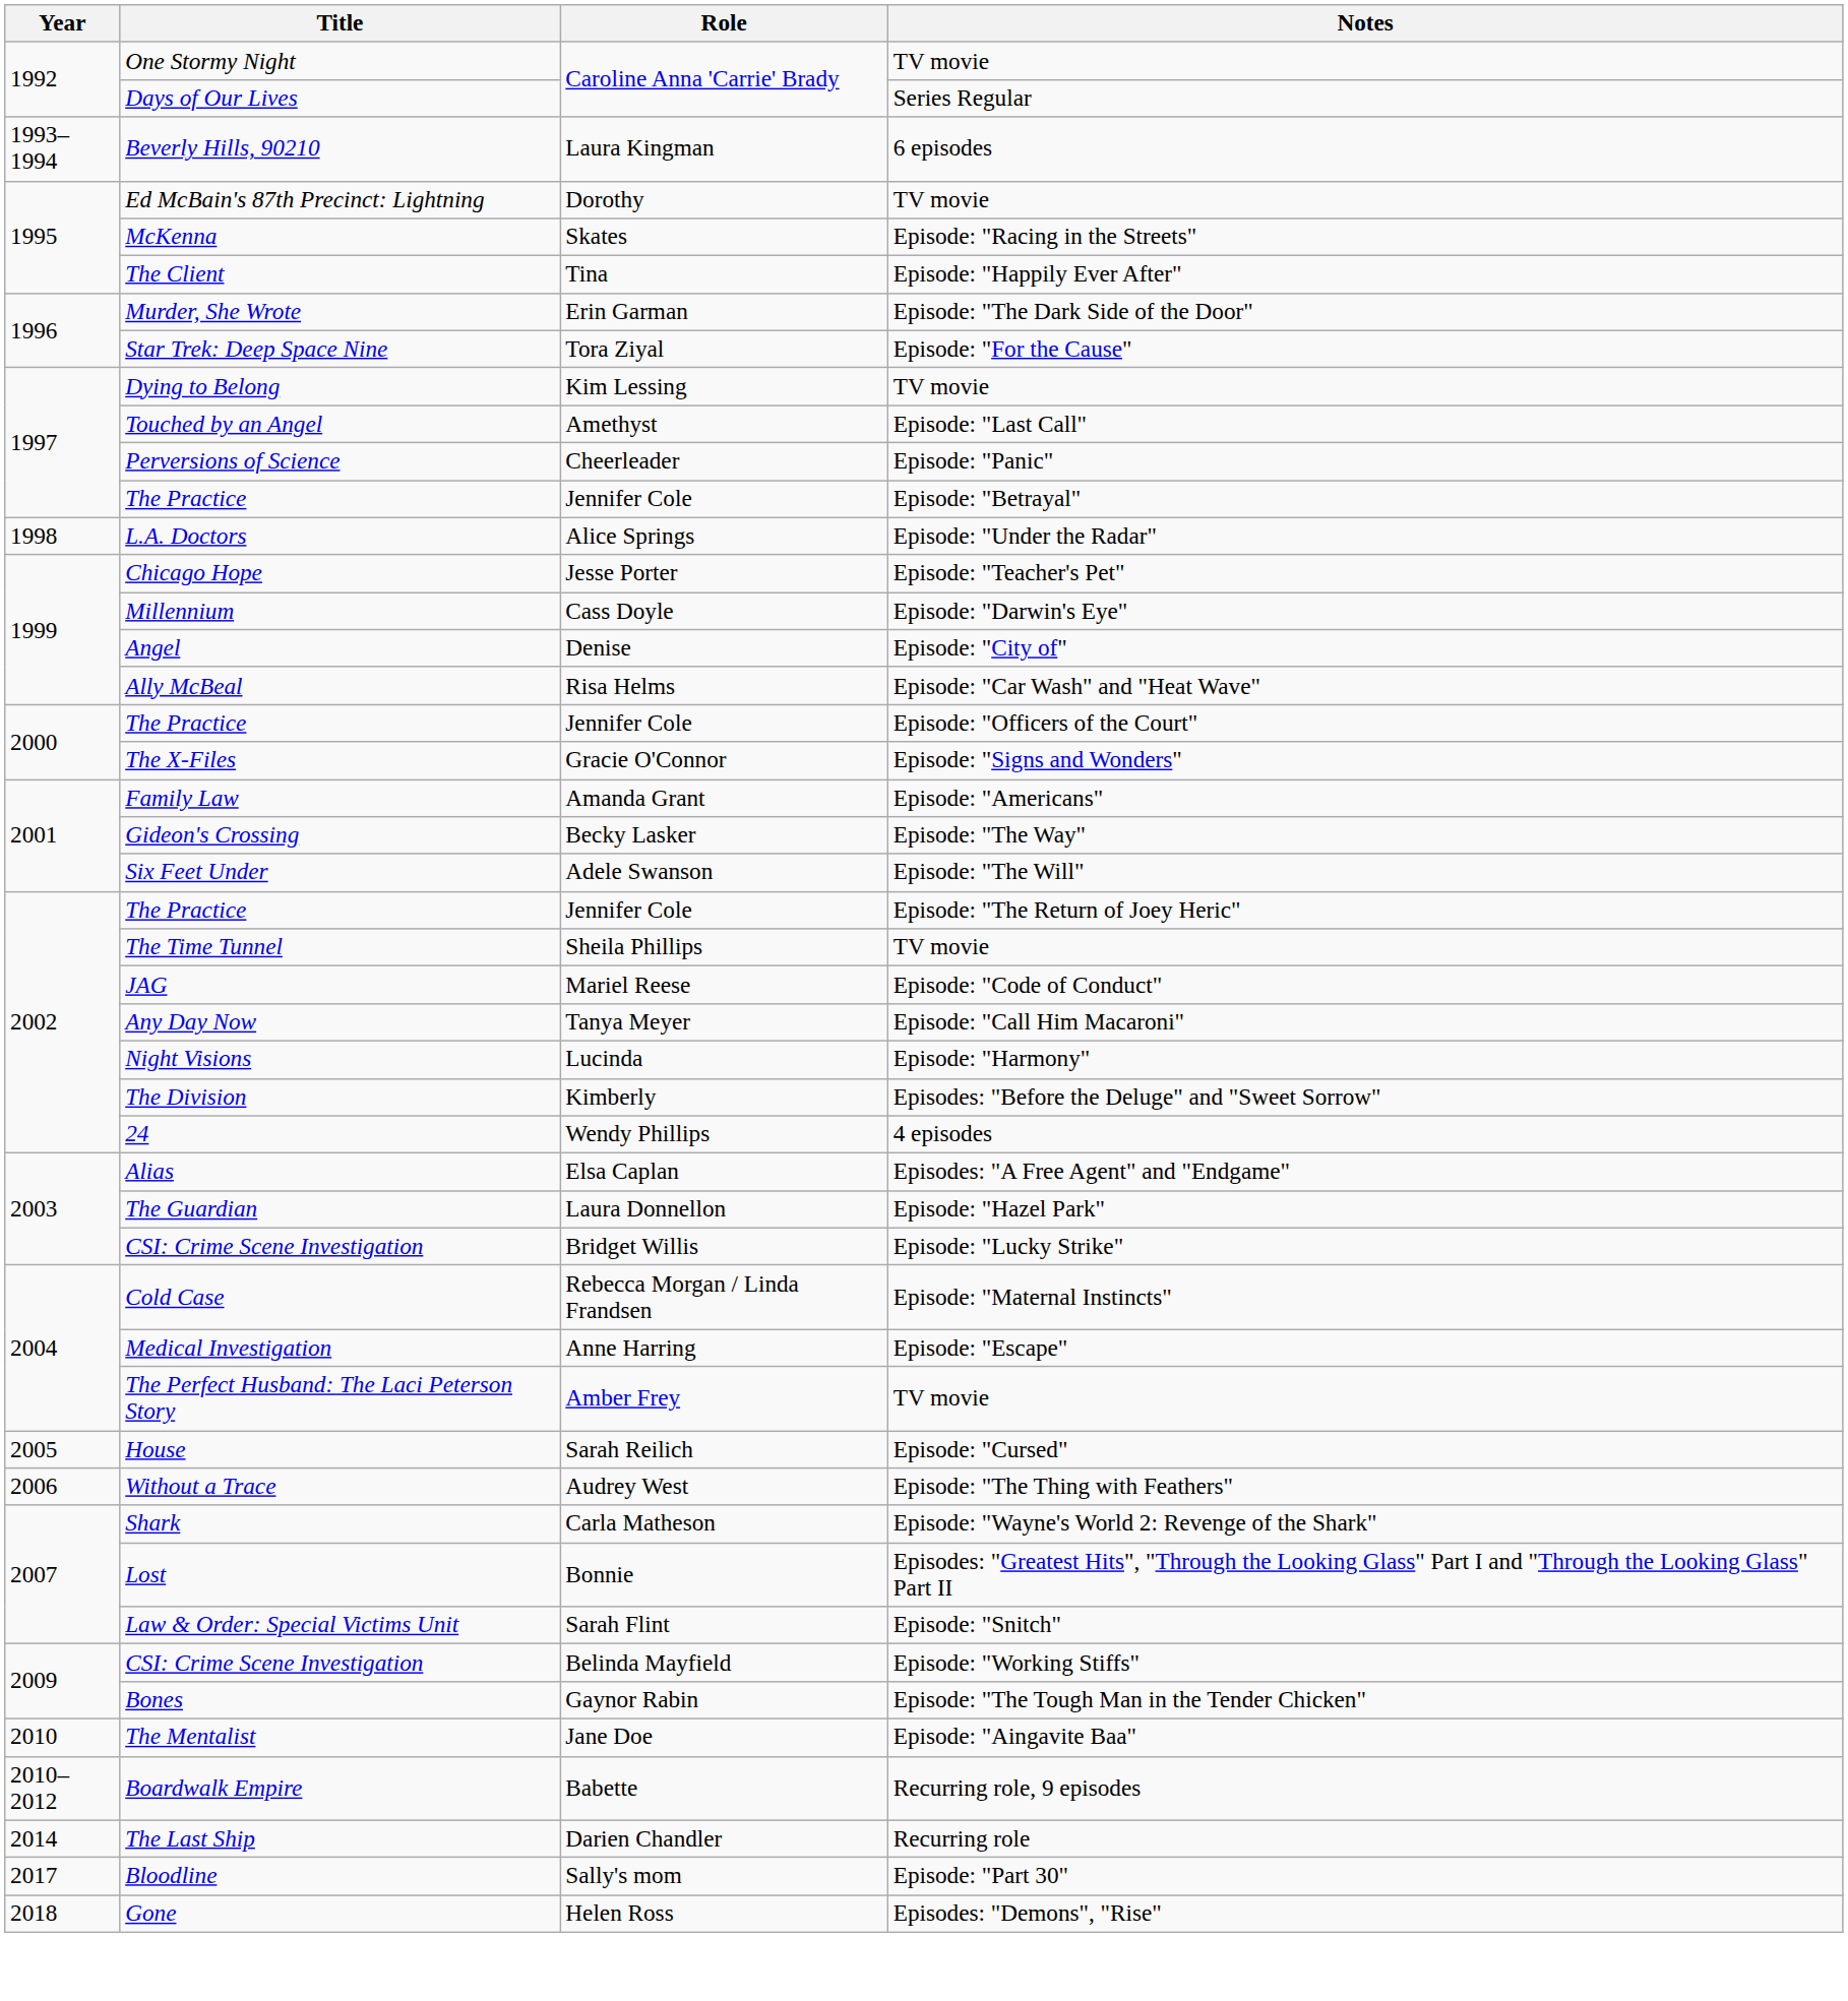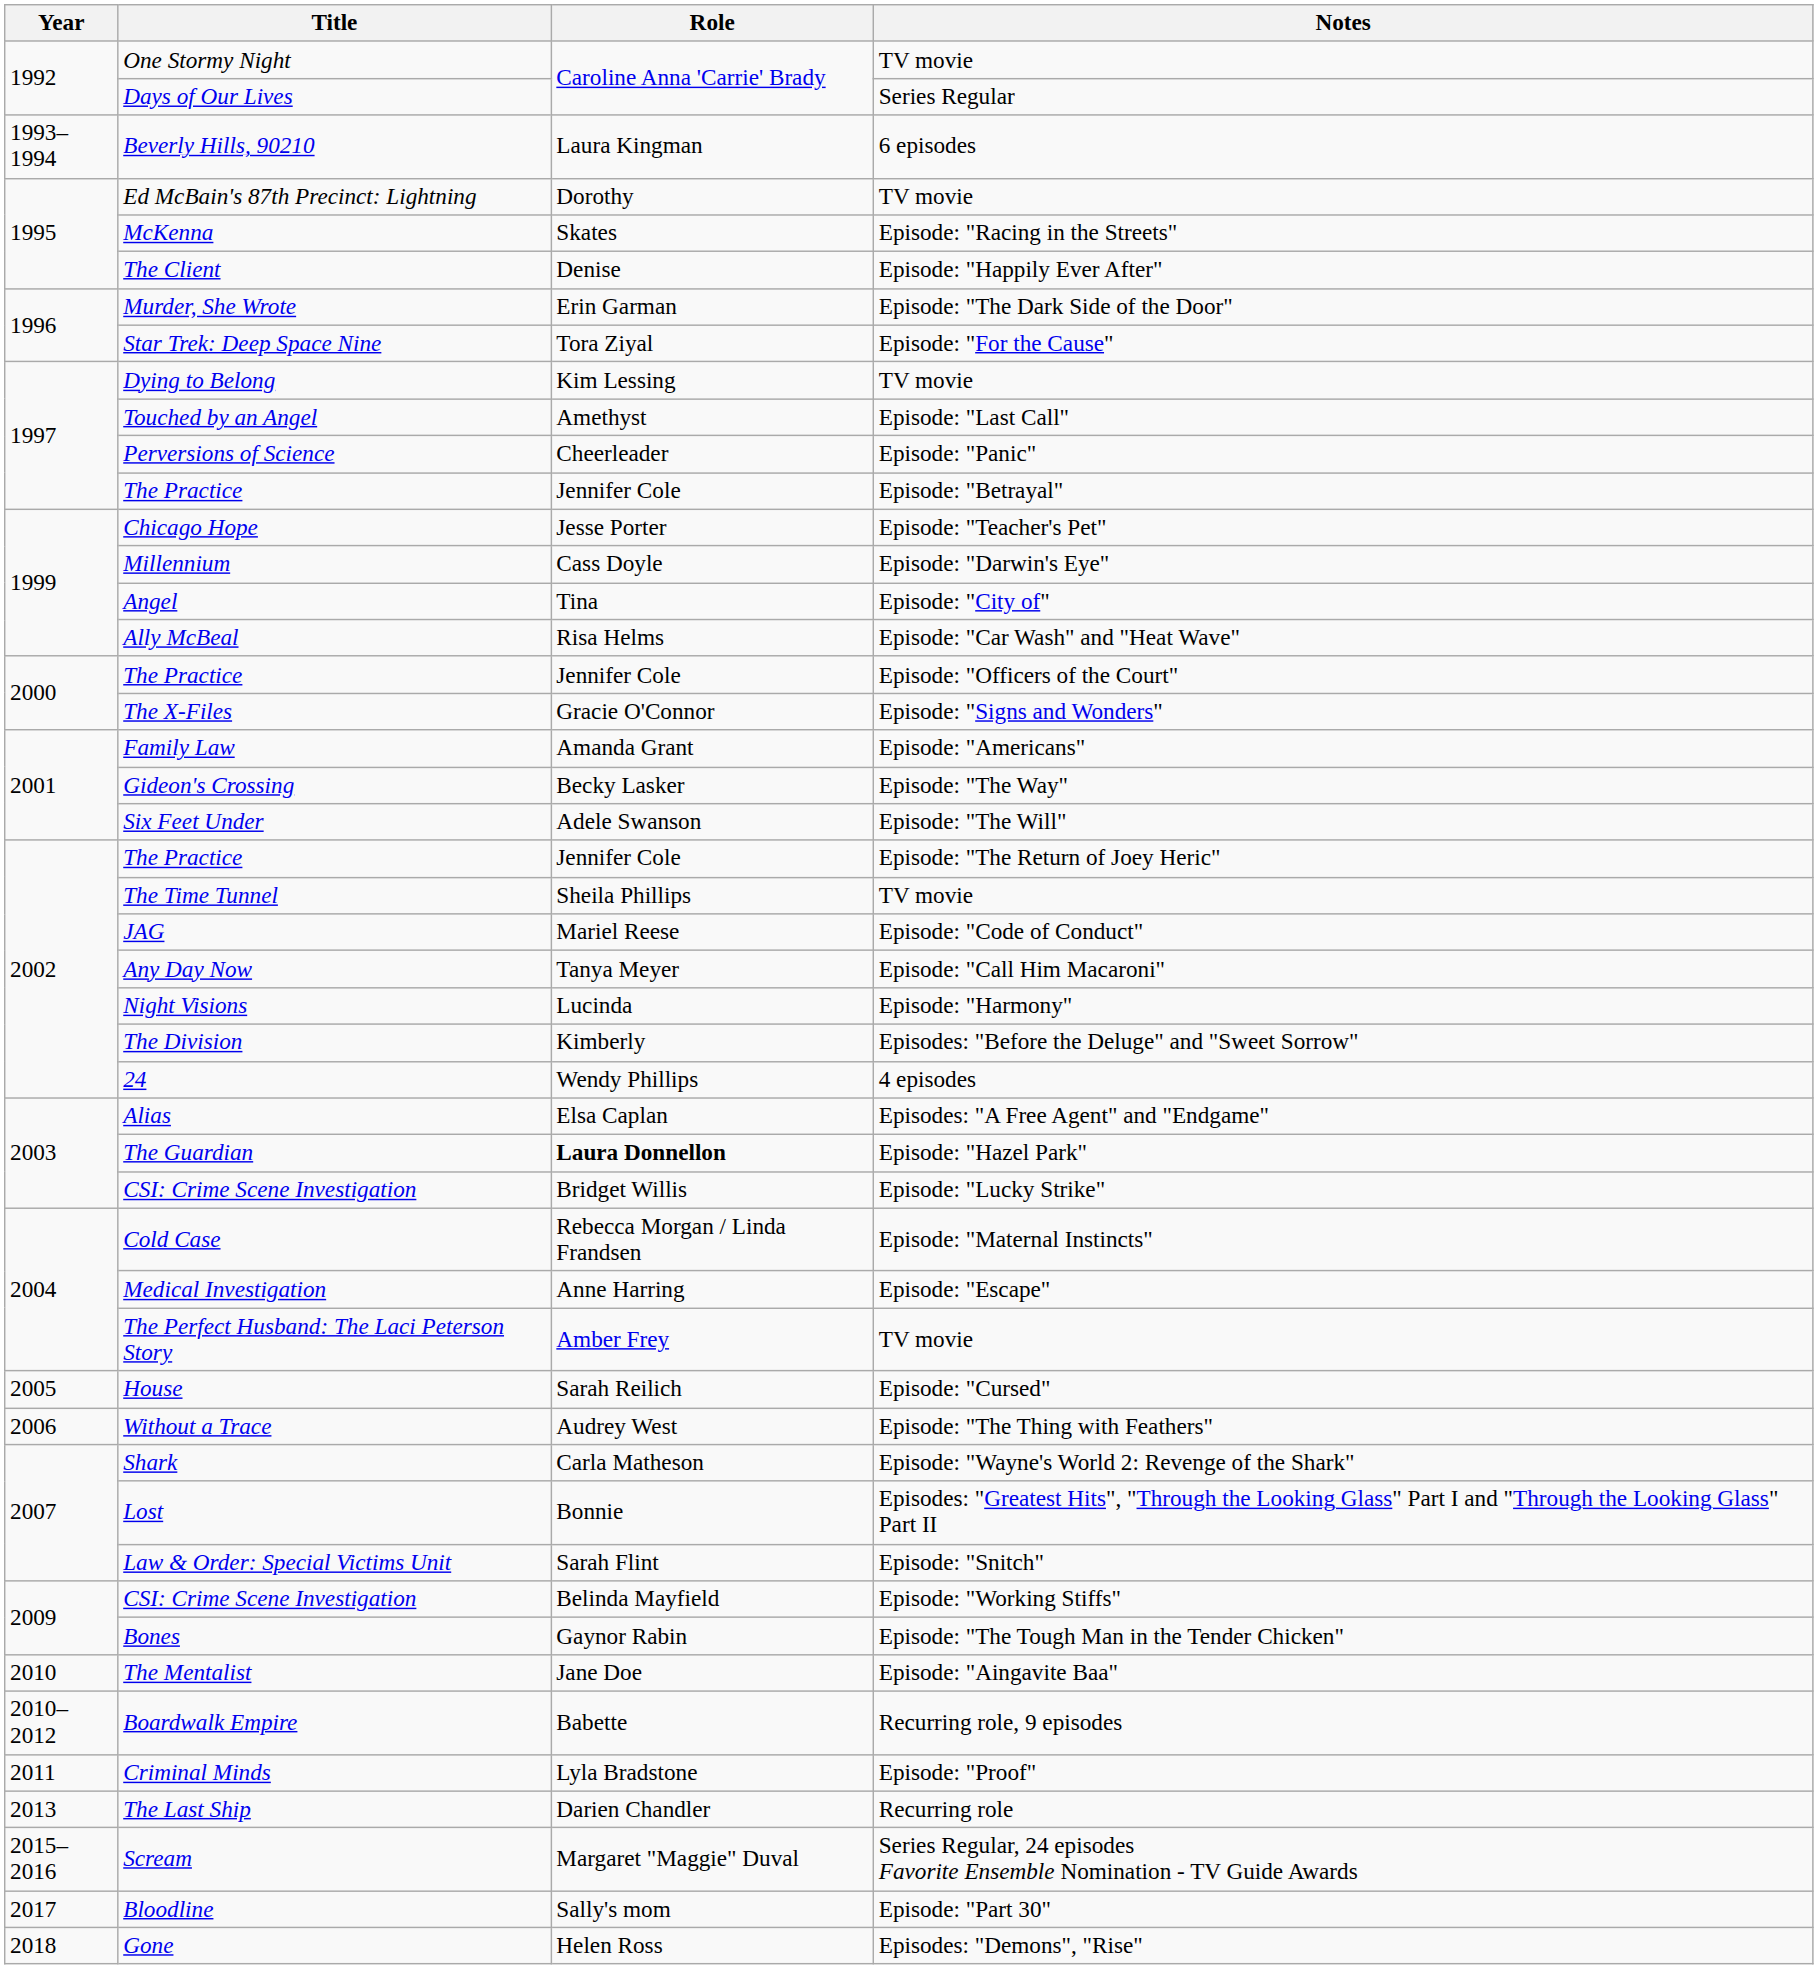 <table class="wikitable sortable">
 <tr>
 <th>Year</th>
 <th>Title</th>
 <th>Role</th>
 <th>Notes</th>
 </tr>
 <tr>
 <td rowspan=2>1992</td>
 <td><em>One Stormy Night</em></td>
 <td rowspan=2><a href='#'>Caroline Anna 'Carrie' Brady</a></td>
 <td>TV movie</td>
 </tr>
 <tr>
 <td><em><a href='#'>Days of Our Lives</a></em></td>
 <td>Series Regular</td>
 </tr>
 <tr>
 <td>1993–1994</td>
 <td><em><a href='#'>Beverly Hills, 90210</a></em></td>
 <td>Laura Kingman</td>
 <td>6 episodes</td>
 </tr>
 <tr>
 <td rowspan=3>1995</td>
 <td><em>Ed McBain's 87th Precinct: Lightning</em></td>
 <td>Dorothy</td>
 <td>TV movie</td>
 </tr>
 <tr>
 <td><em><a href='#'>McKenna</a></em></td>
 <td>Skates</td>
 <td>Episode: "Racing in the Streets"</td>
 </tr>
 <tr>
 <td><em><a href='#'>The Client</a></em></td>
-<td>Tina</td>
+<td>Denise</td>
 <td>Episode: "Happily Ever After"</td>
 </tr>
 <tr>
 <td rowspan=2>1996</td>
 <td><em><a href='#'>Murder, She Wrote</a></em></td>
 <td>Erin Garman</td>
 <td>Episode: "The Dark Side of the Door"</td>
 </tr>
 <tr>
 <td><em><a href='#'>Star Trek: Deep Space Nine</a></em></td>
 <td>Tora Ziyal</td>
 <td>Episode: "<a href='#'>For the Cause</a>"</td>
 </tr>
 <tr>
 <td rowspan=4>1997</td>
 <td><em><a href='#'>Dying to Belong</a></em></td>
 <td>Kim Lessing</td>
 <td>TV movie</td>
 </tr>
 <tr>
 <td><em><a href='#'>Touched by an Angel</a></em></td>
 <td>Amethyst</td>
 <td>Episode: "Last Call"</td>
 </tr>
 <tr>
 <td><em><a href='#'>Perversions of Science</a></em></td>
 <td>Cheerleader</td>
 <td>Episode: "Panic"</td>
 </tr>
 <tr>
 <td><em><a href='#'>The Practice</a></em></td>
 <td>Jennifer Cole</td>
 <td>Episode: "Betrayal"</td>
 </tr>
 <tr>
-<td>1998</td>
-<td><em><a href='#'>L.A. Doctors</a></em></td>
-<td>Alice Springs</td>
-<td>Episode: "Under the Radar"</td>
-</tr>
-<tr>
 <td rowspan=4>1999</td>
 <td><em><a href='#'>Chicago Hope</a></em></td>
 <td>Jesse Porter</td>
 <td>Episode: "Teacher's Pet"</td>
 </tr>
 <tr>
 <td><em><a href='#'>Millennium</a></em></td>
 <td>Cass Doyle</td>
 <td>Episode: "Darwin's Eye"</td>
 </tr>
 <tr>
 <td><em><a href='#'>Angel</a></em></td>
-<td>Denise</td>
+<td>Tina</td>
 <td>Episode: "<a href='#'>City of</a>"</td>
 </tr>
 <tr>
 <td><em><a href='#'>Ally McBeal</a></em></td>
 <td>Risa Helms</td>
 <td>Episode: "Car Wash" and "Heat Wave"</td>
 </tr>
 <tr>
 <td rowspan=2>2000</td>
 <td><em><a href='#'>The Practice</a></em></td>
 <td>Jennifer Cole</td>
 <td>Episode: "Officers of the Court"</td>
 </tr>
 <tr>
 <td><em><a href='#'>The X-Files</a></em></td>
 <td>Gracie O'Connor</td>
 <td>Episode: "<a href='#'>Signs and Wonders</a>"</td>
 </tr>
 <tr>
 <td rowspan=3>2001</td>
 <td><em><a href='#'>Family Law</a></em></td>
 <td>Amanda Grant</td>
 <td>Episode: "Americans"</td>
 </tr>
 <tr>
 <td><em><a href='#'>Gideon's Crossing</a></em></td>
 <td>Becky Lasker</td>
 <td>Episode: "The Way"</td>
 </tr>
 <tr>
 <td><em><a href='#'>Six Feet Under</a></em></td>
 <td>Adele Swanson</td>
 <td>Episode: "The Will"</td>
 </tr>
 <tr>
 <td rowspan=7>2002</td>
 <td><em><a href='#'>The Practice</a></em></td>
 <td>Jennifer Cole</td>
 <td>Episode: "The Return of Joey Heric"</td>
 </tr>
 <tr>
 <td><em><a href='#'>The Time Tunnel</a></em></td>
 <td>Sheila Phillips</td>
 <td>TV movie</td>
 </tr>
 <tr>
 <td><em><a href='#'>JAG</a></em></td>
 <td>Mariel Reese</td>
 <td>Episode: "Code of Conduct"</td>
 </tr>
 <tr>
 <td><em><a href='#'>Any Day Now</a></em></td>
 <td>Tanya Meyer</td>
 <td>Episode: "Call Him Macaroni"</td>
 </tr>
 <tr>
 <td><em><a href='#'>Night Visions</a></em></td>
 <td>Lucinda</td>
 <td>Episode: "Harmony"</td>
 </tr>
 <tr>
 <td><em><a href='#'>The Division</a></em></td>
 <td>Kimberly</td>
 <td>Episodes: "Before the Deluge" and "Sweet Sorrow"</td>
 </tr>
 <tr>
 <td><em><a href='#'>24</a></em></td>
 <td>Wendy Phillips</td>
 <td>4 episodes</td>
 </tr>
 <tr>
 <td rowspan=3>2003</td>
 <td><em><a href='#'>Alias</a></em></td>
 <td>Elsa Caplan</td>
 <td>Episodes: "A Free Agent" and "Endgame"</td>
 </tr>
 <tr>
 <td><em><a href='#'>The Guardian</a></em></td>
-<td>Laura Donnellon</td>
+<td><strong>Laura Donnellon</strong></td>
 <td>Episode: "Hazel Park"</td>
 </tr>
 <tr>
 <td><em><a href='#'>CSI: Crime Scene Investigation</a></em></td>
 <td>Bridget Willis</td>
 <td>Episode: "Lucky Strike"</td>
 </tr>
 <tr>
 <td rowspan=3>2004</td>
 <td><em><a href='#'>Cold Case</a></em></td>
 <td>Rebecca Morgan / Linda Frandsen</td>
 <td>Episode: "Maternal Instincts"</td>
 </tr>
 <tr>
 <td><em><a href='#'>Medical Investigation</a></em></td>
 <td>Anne Harring</td>
 <td>Episode: "Escape"</td>
 </tr>
 <tr>
 <td><em><a href='#'>The Perfect Husband: The Laci Peterson Story</a></em></td>
 <td><a href='#'>Amber Frey</a></td>
 <td>TV movie</td>
 </tr>
 <tr>
 <td>2005</td>
 <td><em><a href='#'>House</a></em></td>
 <td>Sarah Reilich</td>
 <td>Episode: "Cursed"</td>
 </tr>
 <tr>
 <td>2006</td>
 <td><em><a href='#'>Without a Trace</a></em></td>
 <td>Audrey West</td>
 <td>Episode: "The Thing with Feathers"</td>
 </tr>
 <tr>
 <td rowspan=3>2007</td>
 <td><em><a href='#'>Shark</a></em></td>
 <td>Carla Matheson</td>
 <td>Episode: "Wayne's World 2: Revenge of the Shark"</td>
 </tr>
 <tr>
 <td><em><a href='#'>Lost</a></em></td>
 <td>Bonnie</td>
 <td>Episodes: "<a href='#'>Greatest Hits</a>", "<a href='#'>Through the Looking Glass</a>" Part I and "<a href='#'>Through the Looking Glass</a>" Part II</td>
 </tr>
 <tr>
 <td><em><a href='#'>Law & Order: Special Victims Unit</a></em></td>
 <td>Sarah Flint</td>
 <td>Episode: "Snitch"</td>
 </tr>
 <tr>
 <td rowspan=2>2009</td>
 <td><em><a href='#'>CSI: Crime Scene Investigation</a></em></td>
 <td>Belinda Mayfield</td>
 <td>Episode: "Working Stiffs"</td>
 </tr>
 <tr>
 <td><em><a href='#'>Bones</a></em></td>
 <td>Gaynor Rabin</td>
 <td>Episode: "The Tough Man in the Tender Chicken"</td>
 </tr>
 <tr>
 <td>2010</td>
 <td><em><a href='#'>The Mentalist</a></em></td>
 <td>Jane Doe</td>
 <td>Episode: "Aingavite Baa"</td>
 </tr>
 <tr>
 <td>2010–2012</td>
 <td><em><a href='#'>Boardwalk Empire</a></em></td>
 <td>Babette</td>
 <td>Recurring role, 9 episodes</td>
 </tr>
 <tr>
-<td>2014</td>
+<td>2011</td>
+<td><em><a href='#'>Criminal Minds</a></em></td>
+<td>Lyla Bradstone</td>
+<td>Episode: "Proof"</td>
+</tr>
+<tr>
+<td>2013</td>
 <td><em><a href='#'>The Last Ship</a></em></td>
 <td>Darien Chandler</td>
 <td>Recurring role</td>
+</tr>
+<tr>
+<td>2015–2016</td>
+<td><em><a href='#'>Scream</a></em></td>
+<td>Margaret "Maggie" Duval</td>
+<td>Series Regular, 24 episodes<br><em>Favorite Ensemble</em> Nomination - TV Guide Awards</td>
 </tr>
 <tr>
 <td>2017</td>
 <td><em><a href='#'>Bloodline</a></em></td>
 <td>Sally's mom</td>
 <td>Episode: "Part 30"</td>
 </tr>
 <tr>
 <td>2018</td>
 <td><em><a href='#'>Gone</a></em></td>
 <td>Helen Ross</td>
 <td>Episodes: "Demons", "Rise"</td>
 </tr>
 </table>
